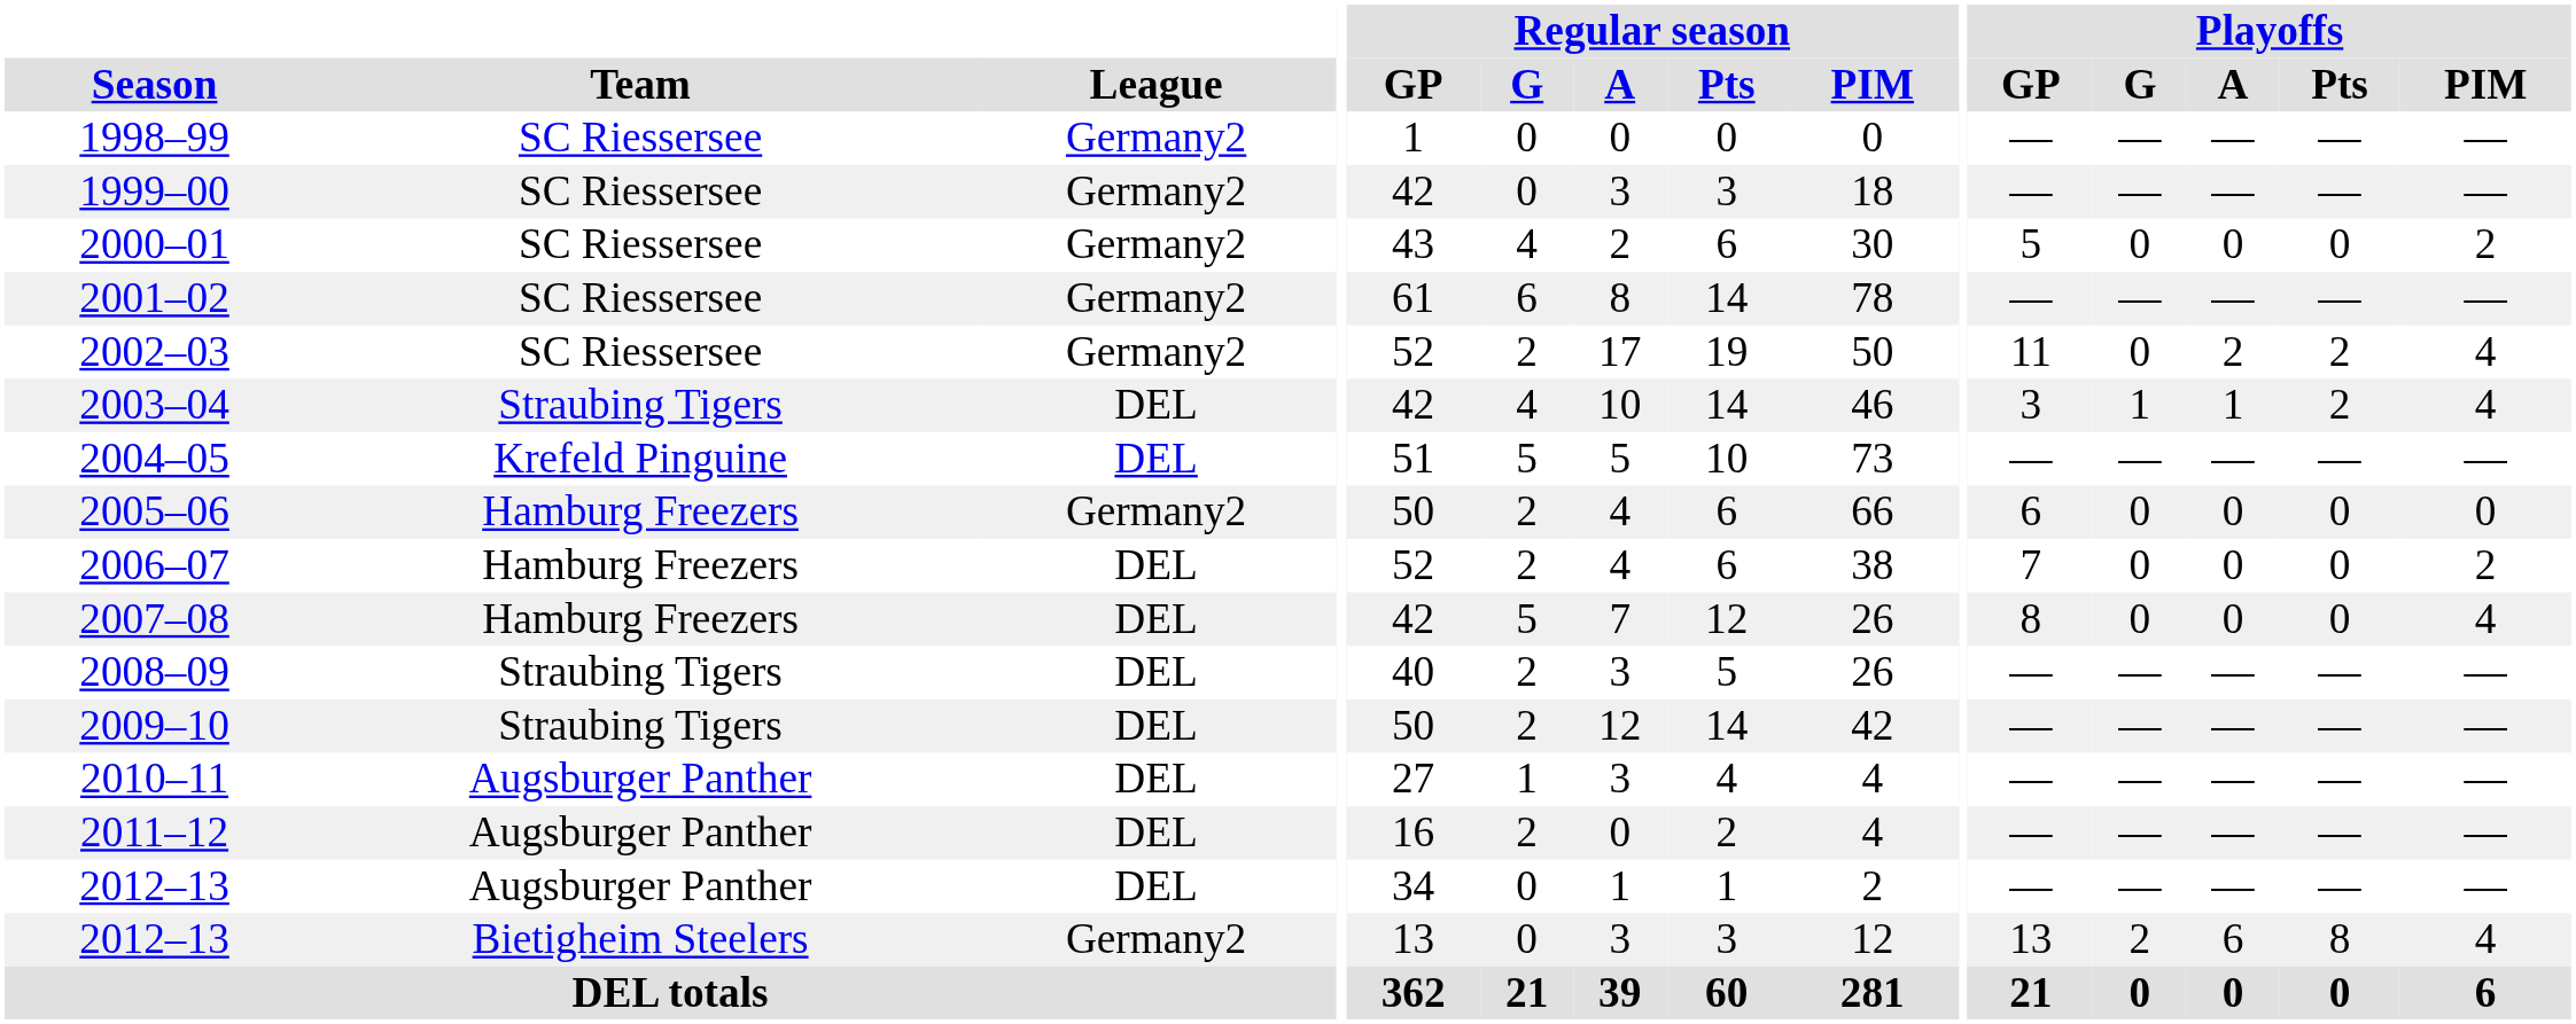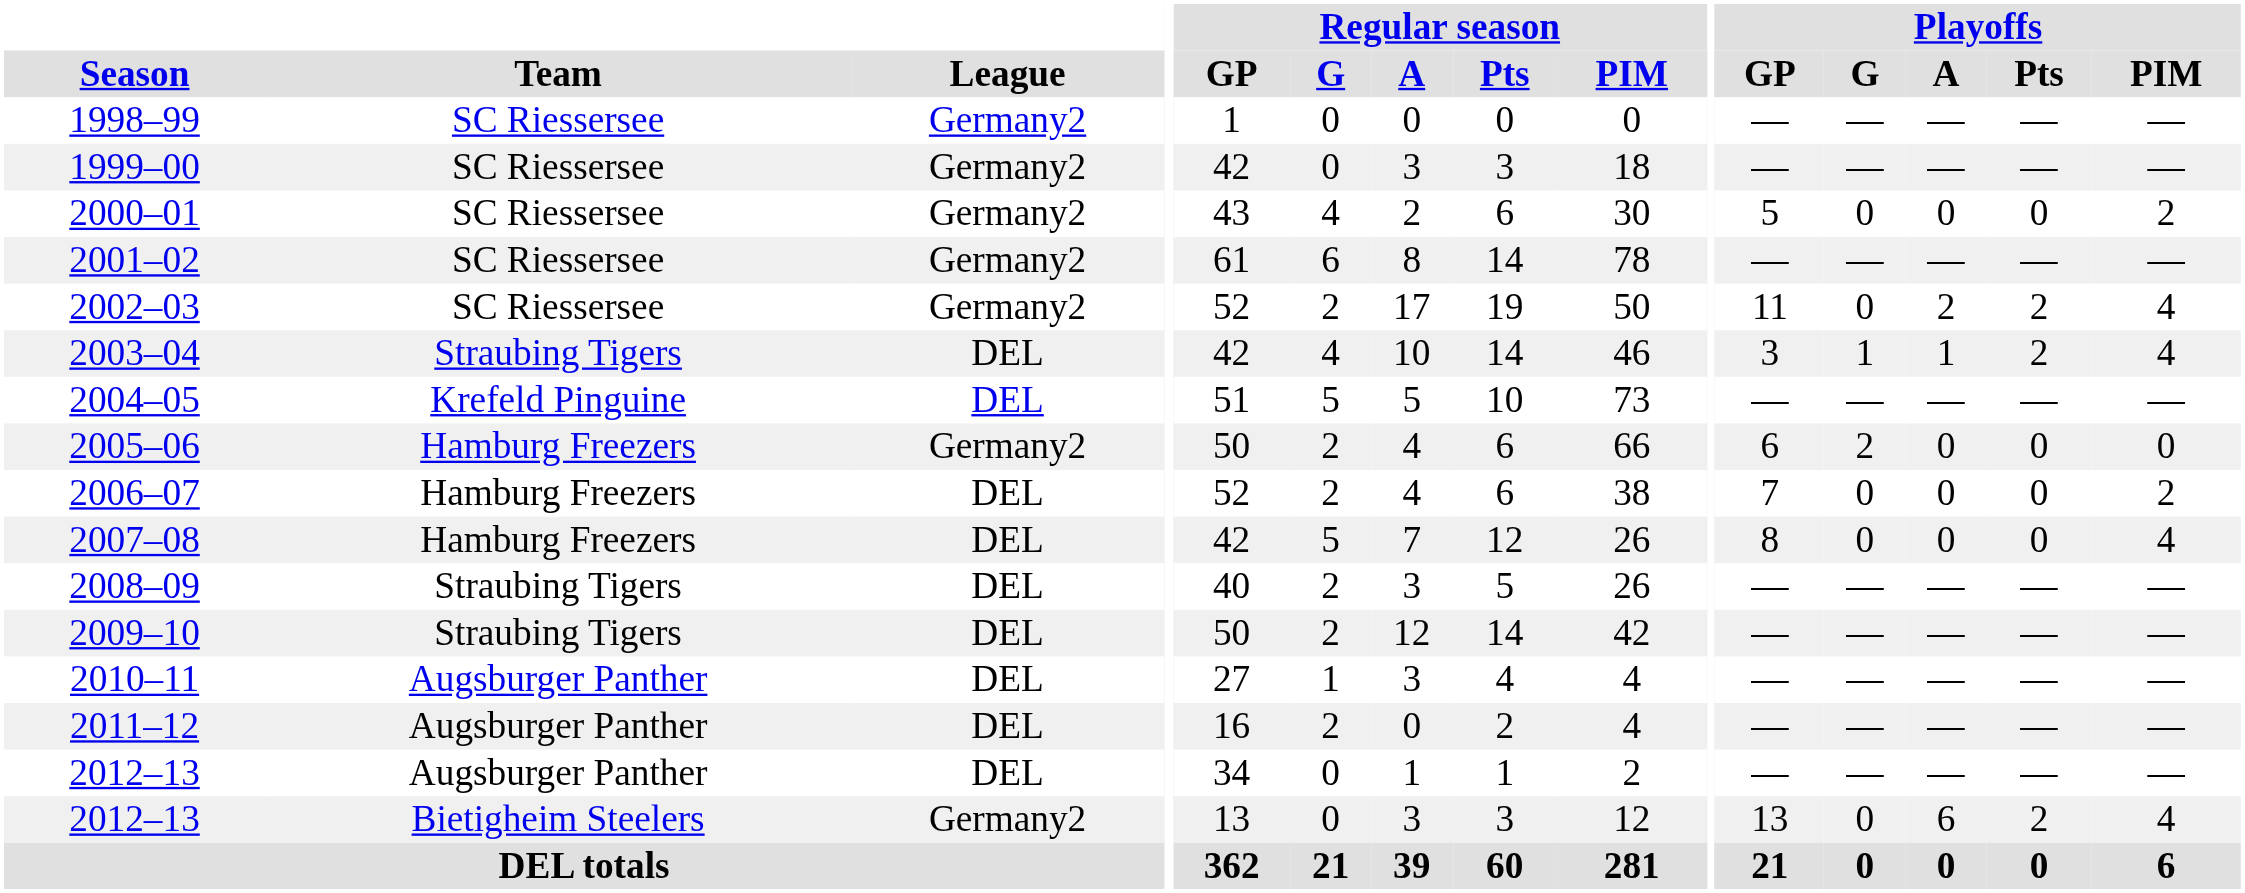 <table border="0" cellpadding="1" cellspacing="0" style="text-align:center; width:60em">
 <tr bgcolor="#e0e0e0">
 <th colspan="3" bgcolor="#ffffff"></th>
 <th rowspan="99" bgcolor="#ffffff"></th>
 <th colspan="5"><a href='#'>Regular season</a></th>
 <th rowspan="99" bgcolor="#ffffff"></th>
 <th colspan="5"><a href='#'>Playoffs</a></th>
 </tr>
 <tr bgcolor="#e0e0e0">
 <th><a href='#'>Season</a></th>
 <th>Team</th>
 <th>League</th>
 <th>GP</th>
 <th><a href='#'>G</a></th>
 <th><a href='#'>A</a></th>
 <th><a href='#'>Pts</a></th>
 <th><a href='#'>PIM</a></th>
 <th>GP</th>
 <th>G</th>
 <th>A</th>
 <th>Pts</th>
 <th>PIM</th>
 </tr>
 <tr>
 <td><a href='#'>1998–99</a></td>
 <td><a href='#'>SC Riessersee</a></td>
 <td><a href='#'>Germany2</a></td>
 <td>1</td>
 <td>0</td>
 <td>0</td>
 <td>0</td>
 <td>0</td>
 <td>—</td>
 <td>—</td>
 <td>—</td>
 <td>—</td>
 <td>—</td>
 </tr>
 <tr bgcolor="#f0f0f0">
 <td><a href='#'>1999–00</a></td>
 <td>SC Riessersee</td>
 <td>Germany2</td>
 <td>42</td>
 <td>0</td>
 <td>3</td>
 <td>3</td>
 <td>18</td>
 <td>—</td>
 <td>—</td>
 <td>—</td>
 <td>—</td>
 <td>—</td>
 </tr>
 <tr>
 <td><a href='#'>2000–01</a></td>
 <td>SC Riessersee</td>
 <td>Germany2</td>
 <td>43</td>
 <td>4</td>
 <td>2</td>
 <td>6</td>
 <td>30</td>
 <td>5</td>
 <td>0</td>
 <td>0</td>
 <td>0</td>
 <td>2</td>
 </tr>
 <tr bgcolor="#f0f0f0">
 <td><a href='#'>2001–02</a></td>
 <td>SC Riessersee</td>
 <td>Germany2</td>
 <td>61</td>
 <td>6</td>
 <td>8</td>
 <td>14</td>
 <td>78</td>
 <td>—</td>
 <td>—</td>
 <td>—</td>
 <td>—</td>
 <td>—</td>
 </tr>
 <tr>
 <td><a href='#'>2002–03</a></td>
 <td>SC Riessersee</td>
 <td>Germany2</td>
 <td>52</td>
 <td>2</td>
 <td>17</td>
 <td>19</td>
 <td>50</td>
 <td>11</td>
 <td>0</td>
 <td>2</td>
 <td>2</td>
 <td>4</td>
 </tr>
 <tr bgcolor="#f0f0f0">
 <td><a href='#'>2003–04</a></td>
 <td><a href='#'>Straubing Tigers</a></td>
 <td>DEL</td>
 <td>42</td>
 <td>4</td>
 <td>10</td>
 <td>14</td>
 <td>46</td>
 <td>3</td>
 <td>1</td>
 <td>1</td>
 <td>2</td>
 <td>4</td>
 </tr>
 <tr>
 <td><a href='#'>2004–05</a></td>
 <td><a href='#'>Krefeld Pinguine</a></td>
 <td><a href='#'>DEL</a></td>
 <td>51</td>
 <td>5</td>
 <td>5</td>
 <td>10</td>
 <td>73</td>
 <td>—</td>
 <td>—</td>
 <td>—</td>
 <td>—</td>
 <td>—</td>
 </tr>
 <tr bgcolor="#f0f0f0">
 <td><a href='#'>2005–06</a></td>
 <td><a href='#'>Hamburg Freezers</a></td>
 <td>Germany2</td>
 <td>50</td>
 <td>2</td>
 <td>4</td>
 <td>6</td>
 <td>66</td>
 <td>6</td>
-<td>0</td>
+<td>2</td>
 <td>0</td>
 <td>0</td>
 <td>0</td>
 </tr>
 <tr>
 <td><a href='#'>2006–07</a></td>
 <td>Hamburg Freezers</td>
 <td>DEL</td>
 <td>52</td>
 <td>2</td>
 <td>4</td>
 <td>6</td>
 <td>38</td>
 <td>7</td>
 <td>0</td>
 <td>0</td>
 <td>0</td>
 <td>2</td>
 </tr>
 <tr bgcolor="#f0f0f0">
 <td><a href='#'>2007–08</a></td>
 <td>Hamburg Freezers</td>
 <td>DEL</td>
 <td>42</td>
 <td>5</td>
 <td>7</td>
 <td>12</td>
 <td>26</td>
 <td>8</td>
 <td>0</td>
 <td>0</td>
 <td>0</td>
 <td>4</td>
 </tr>
 <tr>
 <td><a href='#'>2008–09</a></td>
 <td>Straubing Tigers</td>
 <td>DEL</td>
 <td>40</td>
 <td>2</td>
 <td>3</td>
 <td>5</td>
 <td>26</td>
 <td>—</td>
 <td>—</td>
 <td>—</td>
 <td>—</td>
 <td>—</td>
 </tr>
 <tr bgcolor="#f0f0f0">
 <td><a href='#'>2009–10</a></td>
 <td>Straubing Tigers</td>
 <td>DEL</td>
 <td>50</td>
 <td>2</td>
 <td>12</td>
 <td>14</td>
 <td>42</td>
 <td>—</td>
 <td>—</td>
 <td>—</td>
 <td>—</td>
 <td>—</td>
 </tr>
 <tr>
 <td><a href='#'>2010–11</a></td>
 <td><a href='#'>Augsburger Panther</a></td>
 <td>DEL</td>
 <td>27</td>
 <td>1</td>
 <td>3</td>
 <td>4</td>
 <td>4</td>
 <td>—</td>
 <td>—</td>
 <td>—</td>
 <td>—</td>
 <td>—</td>
 </tr>
 <tr bgcolor="#f0f0f0">
 <td><a href='#'>2011–12</a></td>
 <td>Augsburger Panther</td>
 <td>DEL</td>
 <td>16</td>
 <td>2</td>
 <td>0</td>
 <td>2</td>
 <td>4</td>
 <td>—</td>
 <td>—</td>
 <td>—</td>
 <td>—</td>
 <td>—</td>
 </tr>
 <tr>
 <td><a href='#'>2012–13</a></td>
 <td>Augsburger Panther</td>
 <td>DEL</td>
 <td>34</td>
 <td>0</td>
 <td>1</td>
 <td>1</td>
 <td>2</td>
 <td>—</td>
 <td>—</td>
 <td>—</td>
 <td>—</td>
 <td>—</td>
 </tr>
 <tr bgcolor="#f0f0f0">
 <td><a href='#'>2012–13</a></td>
 <td><a href='#'>Bietigheim Steelers</a></td>
 <td>Germany2</td>
 <td>13</td>
 <td>0</td>
 <td>3</td>
 <td>3</td>
 <td>12</td>
 <td>13</td>
+<td>0</td>
+<td>6</td>
 <td>2</td>
-<td>6</td>
-<td>8</td>
 <td>4</td>
 </tr>
 <tr>
 </tr>
 <tr ALIGN="center" bgcolor="#e0e0e0">
 <th colspan="3">DEL totals</th>
 <th ALIGN="center">362</th>
 <th ALIGN="center">21</th>
 <th ALIGN="center">39</th>
 <th ALIGN="center">60</th>
 <th ALIGN="center">281</th>
 <th ALIGN="center">21</th>
 <th ALIGN="center">0</th>
 <th ALIGN="center">0</th>
 <th ALIGN="center">0</th>
 <th ALIGN="center">6</th>
 </tr>
 </table>
